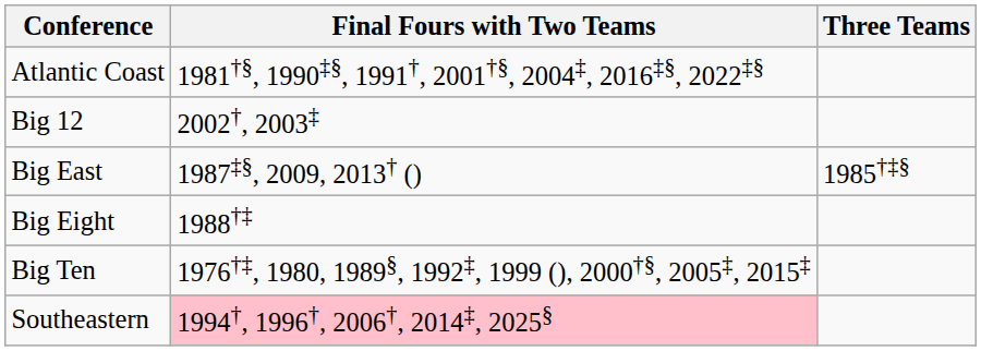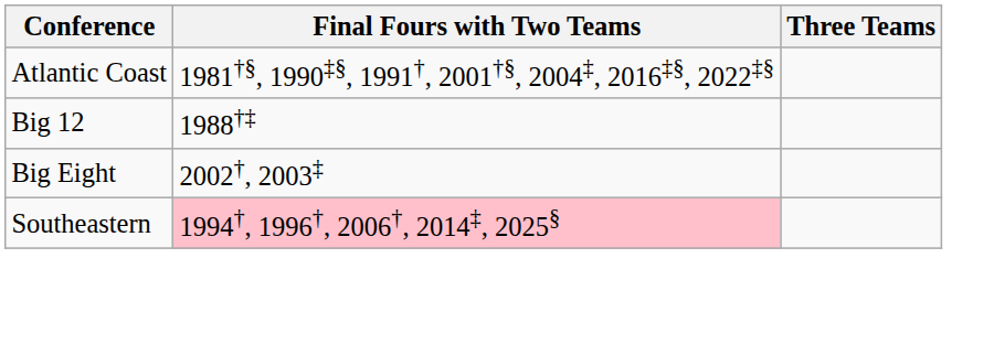 <table class="wikitable">
 <tr>
 <th>Conference</th>
 <th>Final Fours with Two Teams</th>
 <th>Three Teams</th>
 </tr>
 <tr>
 <td>Atlantic Coast</td>
 <td>1981<sup>†§</sup>, 1990<sup>‡§</sup>, 1991<sup>†</sup>, 2001<sup>†§</sup>, 2004<sup>‡</sup>, 2016<sup>‡§</sup>, 2022<sup>‡§</sup></td>
 <td></td>
 </tr>
 <tr>
 <td>Big 12</td>
-<td>2002<sup>†</sup>, 2003<sup>‡</sup></td>
-<td></td>
-</tr>
-<tr>
-<td>Big East</td>
-<td>1987<sup>‡§</sup>, 2009, 2013<sup>†</sup> ()</td>
-<td>1985<sup>†‡§</sup></td>
-</tr>
-<tr>
-<td>Big Eight</td>
 <td>1988<sup>†‡</sup></td>
 <td></td>
 </tr>
 <tr>
-<td>Big Ten</td>
-<td>1976<sup>†‡</sup>, 1980, 1989<sup>§</sup>, 1992<sup>‡</sup>, 1999 (), 2000<sup>†§</sup>, 2005<sup>‡</sup>, 2015<sup>‡</sup></td>
+<td>Big Eight</td>
+<td>2002<sup>†</sup>, 2003<sup>‡</sup></td>
 <td></td>
 </tr>
 <tr>
 <td>Southeastern</td>
 <td style="background: pink;">1994<sup>†</sup>, 1996<sup>†</sup>, 2006<sup>†</sup>, 2014<sup>‡</sup>, 2025<sup>§</sup></td>
 <td></td>
 </tr>
 </table>
